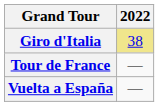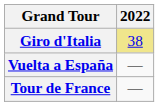 <table class="wikitable plainrowheaders">
 <tr>
 <th scope="col">Grand Tour</th>
 <th scope="col">2022</th>
 </tr>
 <tr style="text-align:center;">
 <th scope="row"> <a href='#'>Giro d'Italia</a></th>
 <td style="background: khaki;"><a href='#'>38</a></td>
 </tr>
 <tr style="text-align:center;">
+<th scope="row"> <a href='#'>Vuelta a España</a></th>
+<td>—</td>
+</tr>
+<tr style="text-align:center;">
 <th scope="row"> <a href='#'>Tour de France</a></th>
 <td>—</td>
 </tr>
-<tr style="text-align:center;">
-<th scope="row"> <a href='#'>Vuelta a España</a></th>
-<td>—</td>
-</tr>
 </table>
